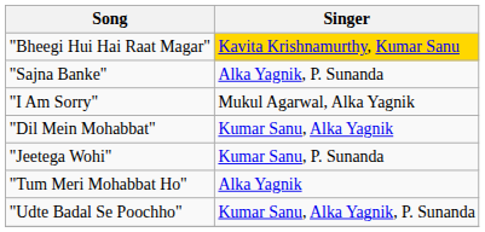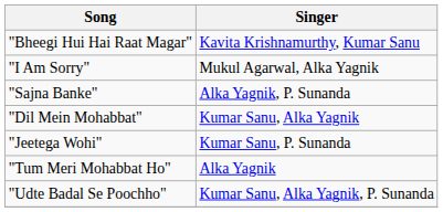 <table class="wikitable" style="font-size:95%;">
 <tr>
 <th>Song</th>
 <th>Singer</th>
 </tr>
 <tr>
 <td>"Bheegi Hui Hai Raat Magar"</td>
-<td style="background: gold;"><a href='#'>Kavita Krishnamurthy</a>, <a href='#'>Kumar Sanu</a></td>
+<td><a href='#'>Kavita Krishnamurthy</a>, <a href='#'>Kumar Sanu</a></td>
+</tr>
+<tr>
+<td>"I Am Sorry"</td>
+<td>Mukul Agarwal, Alka Yagnik</td>
 </tr>
 <tr>
 <td>"Sajna Banke"</td>
 <td><a href='#'>Alka Yagnik</a>, P. Sunanda</td>
-</tr>
-<tr>
-<td>"I Am Sorry"</td>
-<td>Mukul Agarwal, Alka Yagnik</td>
 </tr>
 <tr>
 <td>"Dil Mein Mohabbat"</td>
 <td><a href='#'>Kumar Sanu</a>, <a href='#'>Alka Yagnik</a></td>
 </tr>
 <tr>
 <td>"Jeetega Wohi"</td>
 <td><a href='#'>Kumar Sanu</a>, P. Sunanda</td>
 </tr>
 <tr>
 <td>"Tum Meri Mohabbat Ho"</td>
 <td><a href='#'>Alka Yagnik</a></td>
 </tr>
 <tr>
 <td>"Udte Badal Se Poochho"</td>
 <td><a href='#'>Kumar Sanu</a>, <a href='#'>Alka Yagnik</a>, P. Sunanda</td>
 </tr>
 <tr>
 </tr>
 </table>
